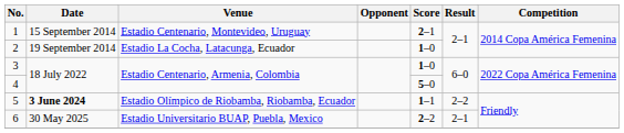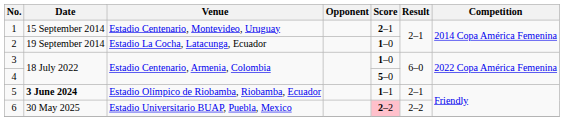 <table class="wikitable">
 <tr>
 <th>No.</th>
 <th>Date</th>
 <th>Venue</th>
 <th>Opponent</th>
 <th>Score</th>
 <th>Result</th>
 <th>Competition</th>
 </tr>
 <tr>
 <td style="text-align:center;">1</td>
 <td>15 September 2014</td>
 <td><a href='#'>Estadio Centenario</a>, <a href='#'>Montevideo</a>, <a href='#'>Uruguay</a></td>
 <td></td>
 <td style="text-align:center;"><strong>2</strong>–1</td>
 <td rowspan=2 style="text-align:center;">2–1</td>
 <td rowspan=2><a href='#'>2014 Copa América Femenina</a></td>
 </tr>
 <tr>
 <td style="text-align:center;">2</td>
 <td>19 September 2014</td>
 <td><a href='#'>Estadio La Cocha</a>, <a href='#'>Latacunga</a>, Ecuador</td>
 <td></td>
 <td style="text-align:center;"><strong>1</strong>–0</td>
 </tr>
 <tr>
 <td style="text-align:center;">3</td>
 <td rowspan=2>18 July 2022</td>
 <td rowspan=2><a href='#'>Estadio Centenario</a>, <a href='#'>Armenia</a>, <a href='#'>Colombia</a></td>
 <td rowspan=2></td>
 <td align=center><strong>1</strong>–0</td>
 <td rowspan=2 align=center>6–0</td>
 <td rowspan=2><a href='#'>2022 Copa América Femenina</a></td>
 </tr>
 <tr>
 <td style="text-align:center;">4</td>
 <td align=center><strong>5</strong>–0</td>
 </tr>
 <tr>
 <td style="text-align:center;">5</td>
 <td><strong>3 June 2024</strong></td>
 <td><a href='#'>Estadio Olímpico de Riobamba</a>, <a href='#'>Riobamba</a>, <a href='#'>Ecuador</a></td>
 <td></td>
 <td align=center><strong>1</strong>–1</td>
-<td align=center>2–2</td>
+<td align=center>2–1</td>
 <td rowspan=2><a href='#'>Friendly</a></td>
 </tr>
 <tr>
 <td style="text-align:center;">6</td>
 <td>30 May 2025</td>
 <td><a href='#'>Estadio Universitario BUAP</a>, <a href='#'>Puebla</a>, <a href='#'>Mexico</a></td>
 <td></td>
-<td align=center><strong>2</strong>–2</td>
-<td align=center>2–1</td>
+<td align=center style="background: pink;"><strong>2</strong>–2</td>
+<td align=center>2–2</td>
 </tr>
 <tr>
 </tr>
 </table>
